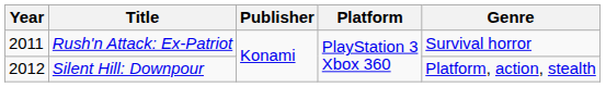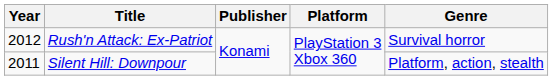 <table class="wikitable sortable">
 <tr>
 <th>Year</th>
 <th>Title</th>
 <th>Publisher</th>
 <th>Platform</th>
 <th>Genre</th>
 </tr>
 <tr>
-<td>2011</td>
+<td>2012</td>
 <td><em><a href='#'>Rush'n Attack: Ex-Patriot</a></em></td>
 <td rowspan="2"><a href='#'>Konami</a></td>
 <td rowspan="2"><a href='#'>PlayStation 3</a><br><a href='#'>Xbox 360</a></td>
 <td><a href='#'>Survival horror</a></td>
 </tr>
 <tr>
-<td>2012</td>
+<td>2011</td>
 <td><em><a href='#'>Silent Hill: Downpour</a></em></td>
 <td><a href='#'>Platform</a>, <a href='#'>action</a>, <a href='#'>stealth</a></td>
 </tr>
 </table>
